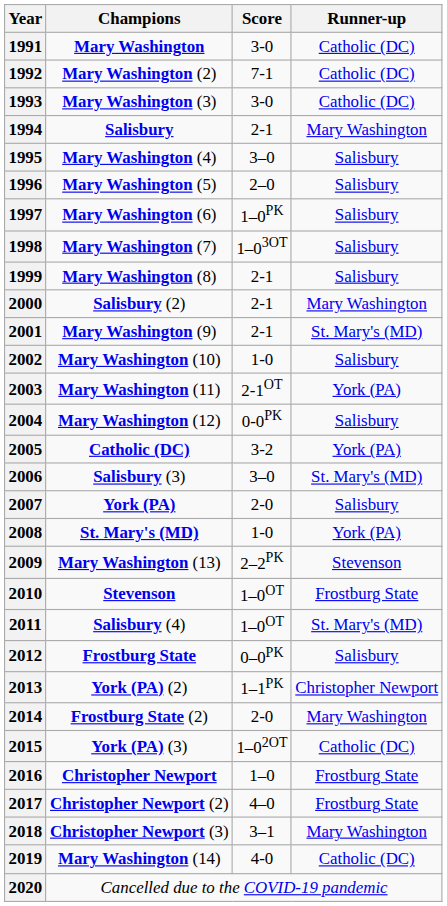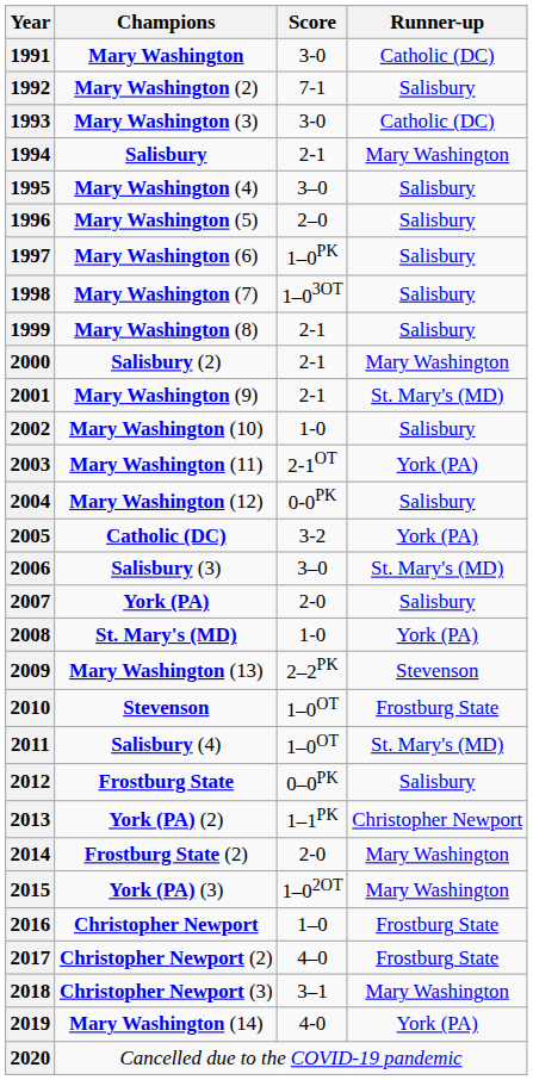 <table class="wikitable" style="text-align:center; font-size:95%">
 <tr>
 <th>Year</th>
 <th>Champions</th>
 <th>Score</th>
 <th>Runner-up</th>
 </tr>
 <tr>
 <th>1991</th>
 <td><strong><a href='#'>Mary Washington</a></strong></td>
 <td>3-0</td>
 <td><a href='#'>Catholic (DC)</a></td>
 </tr>
 <tr>
 <th>1992</th>
 <td><strong><a href='#'>Mary Washington</a></strong> (2)</td>
 <td>7-1</td>
-<td><a href='#'>Catholic (DC)</a></td>
+<td><a href='#'>Salisbury</a></td>
 </tr>
 <tr>
 <th>1993</th>
 <td><strong><a href='#'>Mary Washington</a></strong> (3)</td>
 <td>3-0</td>
 <td><a href='#'>Catholic (DC)</a></td>
 </tr>
 <tr>
 <th>1994</th>
 <td><strong><a href='#'>Salisbury</a></strong></td>
 <td>2-1</td>
 <td><a href='#'>Mary Washington</a></td>
 </tr>
 <tr>
 <th>1995</th>
 <td><strong><a href='#'>Mary Washington</a></strong> (4)</td>
 <td>3–0</td>
 <td><a href='#'>Salisbury</a></td>
 </tr>
 <tr>
 <th>1996</th>
 <td><strong><a href='#'>Mary Washington</a></strong> (5)</td>
 <td>2–0</td>
 <td><a href='#'>Salisbury</a></td>
 </tr>
 <tr>
 <th>1997</th>
 <td><strong><a href='#'>Mary Washington</a></strong> (6)</td>
 <td>1–0<sup>PK</sup></td>
 <td><a href='#'>Salisbury</a></td>
 </tr>
 <tr>
 <th>1998</th>
 <td><strong><a href='#'>Mary Washington</a></strong> (7)</td>
 <td>1–0<sup>3OT</sup></td>
 <td><a href='#'>Salisbury</a></td>
 </tr>
 <tr>
 <th>1999</th>
 <td><strong><a href='#'>Mary Washington</a></strong> (8)</td>
 <td>2-1</td>
 <td><a href='#'>Salisbury</a></td>
 </tr>
 <tr>
 <th>2000</th>
 <td><strong><a href='#'>Salisbury</a></strong> (2)</td>
 <td>2-1</td>
 <td><a href='#'>Mary Washington</a></td>
 </tr>
 <tr>
 <th>2001</th>
 <td><strong><a href='#'>Mary Washington</a></strong> (9)</td>
 <td>2-1</td>
 <td><a href='#'>St. Mary's (MD)</a></td>
 </tr>
 <tr>
 <th>2002</th>
 <td><strong><a href='#'>Mary Washington</a></strong> (10)</td>
 <td>1-0</td>
 <td><a href='#'>Salisbury</a></td>
 </tr>
 <tr>
 <th>2003</th>
 <td><strong><a href='#'>Mary Washington</a></strong> (11)</td>
 <td>2-1<sup>OT</sup></td>
 <td><a href='#'>York (PA)</a></td>
 </tr>
 <tr>
 <th>2004</th>
 <td><strong><a href='#'>Mary Washington</a></strong> (12)</td>
 <td>0-0<sup>PK</sup></td>
 <td><a href='#'>Salisbury</a></td>
 </tr>
 <tr>
 <th>2005</th>
 <td><strong><a href='#'>Catholic (DC)</a></strong></td>
 <td>3-2</td>
 <td><a href='#'>York (PA)</a></td>
 </tr>
 <tr>
 <th>2006</th>
 <td><strong><a href='#'>Salisbury</a></strong> (3)</td>
 <td>3–0</td>
 <td><a href='#'>St. Mary's (MD)</a></td>
 </tr>
 <tr>
 <th>2007</th>
 <td><strong><a href='#'>York (PA)</a></strong></td>
 <td>2-0</td>
 <td><a href='#'>Salisbury</a></td>
 </tr>
 <tr>
 <th>2008</th>
 <td><strong><a href='#'>St. Mary's (MD)</a></strong></td>
 <td>1-0</td>
 <td><a href='#'>York (PA)</a></td>
 </tr>
 <tr>
 <th>2009</th>
 <td><strong><a href='#'>Mary Washington</a></strong> (13)</td>
 <td>2–2<sup>PK</sup></td>
 <td><a href='#'>Stevenson</a></td>
 </tr>
 <tr>
 <th>2010</th>
 <td><strong><a href='#'>Stevenson</a></strong></td>
 <td>1–0<sup>OT</sup></td>
 <td><a href='#'>Frostburg State</a></td>
 </tr>
 <tr>
 <th>2011</th>
 <td><strong><a href='#'>Salisbury</a></strong> (4)</td>
 <td>1–0<sup>OT</sup></td>
 <td><a href='#'>St. Mary's (MD)</a></td>
 </tr>
 <tr>
 <th>2012</th>
 <td><strong><a href='#'>Frostburg State</a></strong></td>
 <td>0–0<sup>PK</sup></td>
 <td><a href='#'>Salisbury</a></td>
 </tr>
 <tr>
 <th>2013</th>
 <td><strong><a href='#'>York (PA)</a></strong> (2)</td>
 <td>1–1<sup>PK</sup></td>
 <td><a href='#'>Christopher Newport</a></td>
 </tr>
 <tr>
 <th>2014</th>
 <td><strong><a href='#'>Frostburg State</a></strong> (2)</td>
 <td>2-0</td>
 <td><a href='#'>Mary Washington</a></td>
 </tr>
 <tr>
 <th>2015</th>
 <td><strong><a href='#'>York (PA)</a></strong> (3)</td>
 <td>1–0<sup>2OT</sup></td>
-<td><a href='#'>Catholic (DC)</a></td>
+<td><a href='#'>Mary Washington</a></td>
 </tr>
 <tr>
 <th>2016</th>
 <td><strong><a href='#'>Christopher Newport</a></strong></td>
 <td>1–0</td>
 <td><a href='#'>Frostburg State</a></td>
 </tr>
 <tr>
 <th>2017</th>
 <td><strong><a href='#'>Christopher Newport</a></strong> (2)</td>
 <td>4–0</td>
 <td><a href='#'>Frostburg State</a></td>
 </tr>
 <tr>
 <th>2018</th>
 <td><strong><a href='#'>Christopher Newport</a></strong> (3)</td>
 <td>3–1</td>
 <td><a href='#'>Mary Washington</a></td>
 </tr>
 <tr>
 <th>2019</th>
 <td><strong><a href='#'>Mary Washington</a></strong> (14)</td>
 <td>4-0</td>
-<td><a href='#'>Catholic (DC)</a></td>
+<td><a href='#'>York (PA)</a></td>
 </tr>
 <tr>
 <th>2020</th>
 <td colspan="3"><em>Cancelled due to the <a href='#'>COVID-19 pandemic</a></em></td>
 </tr>
 </table>
